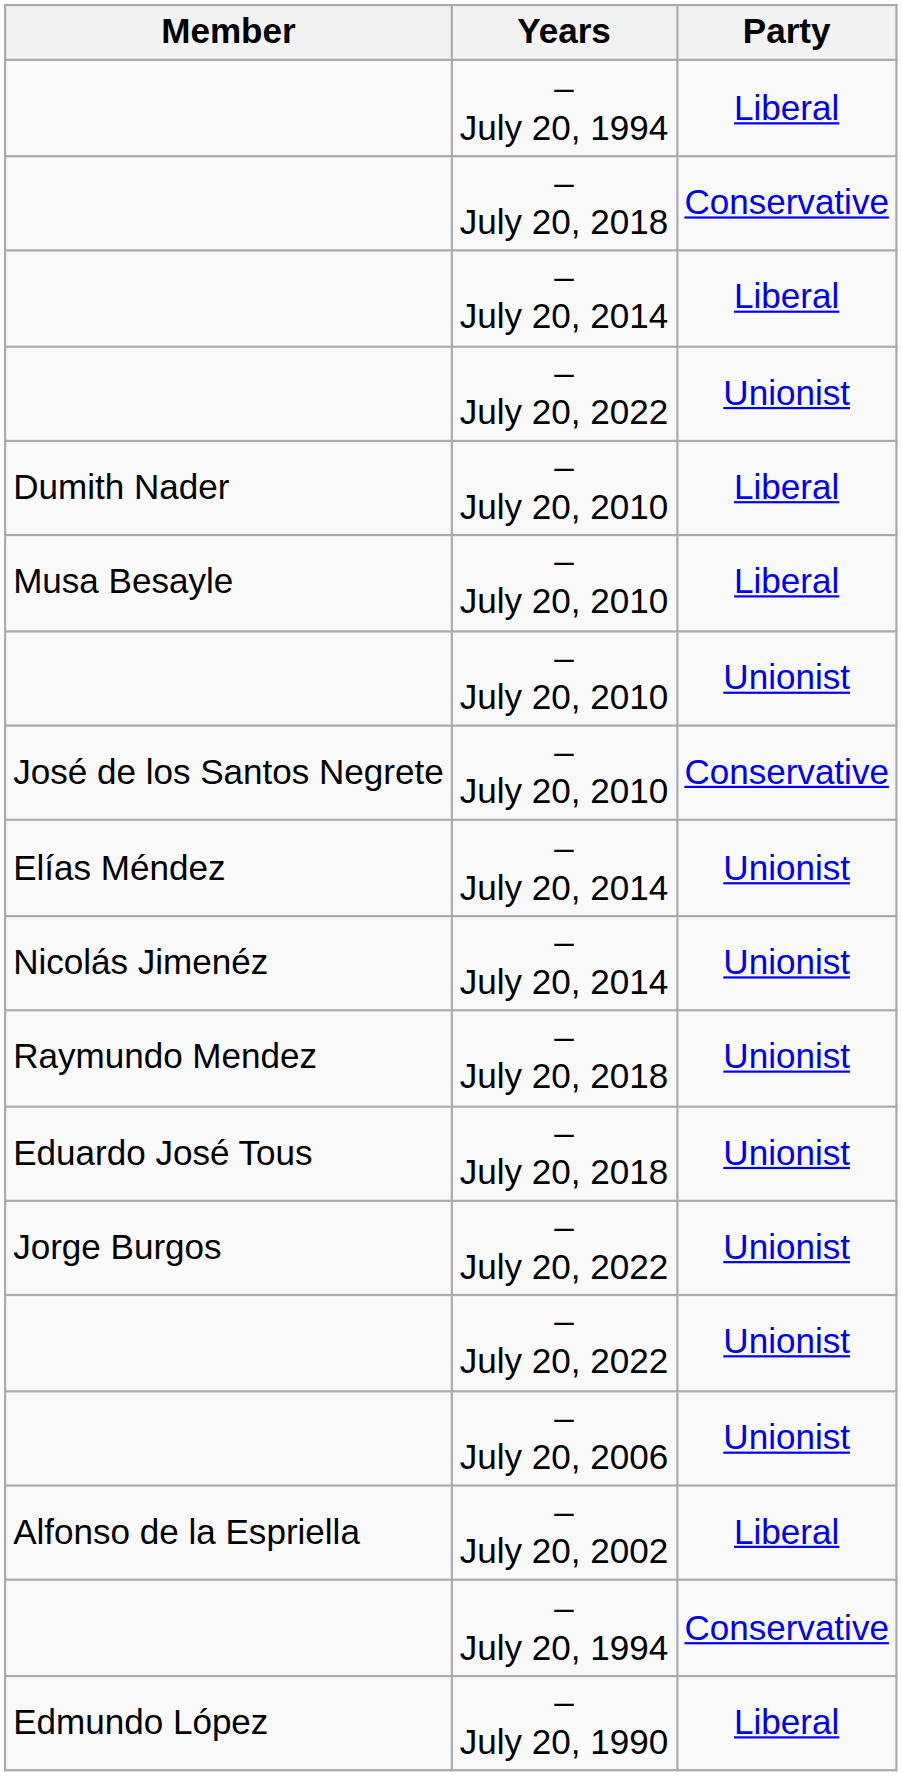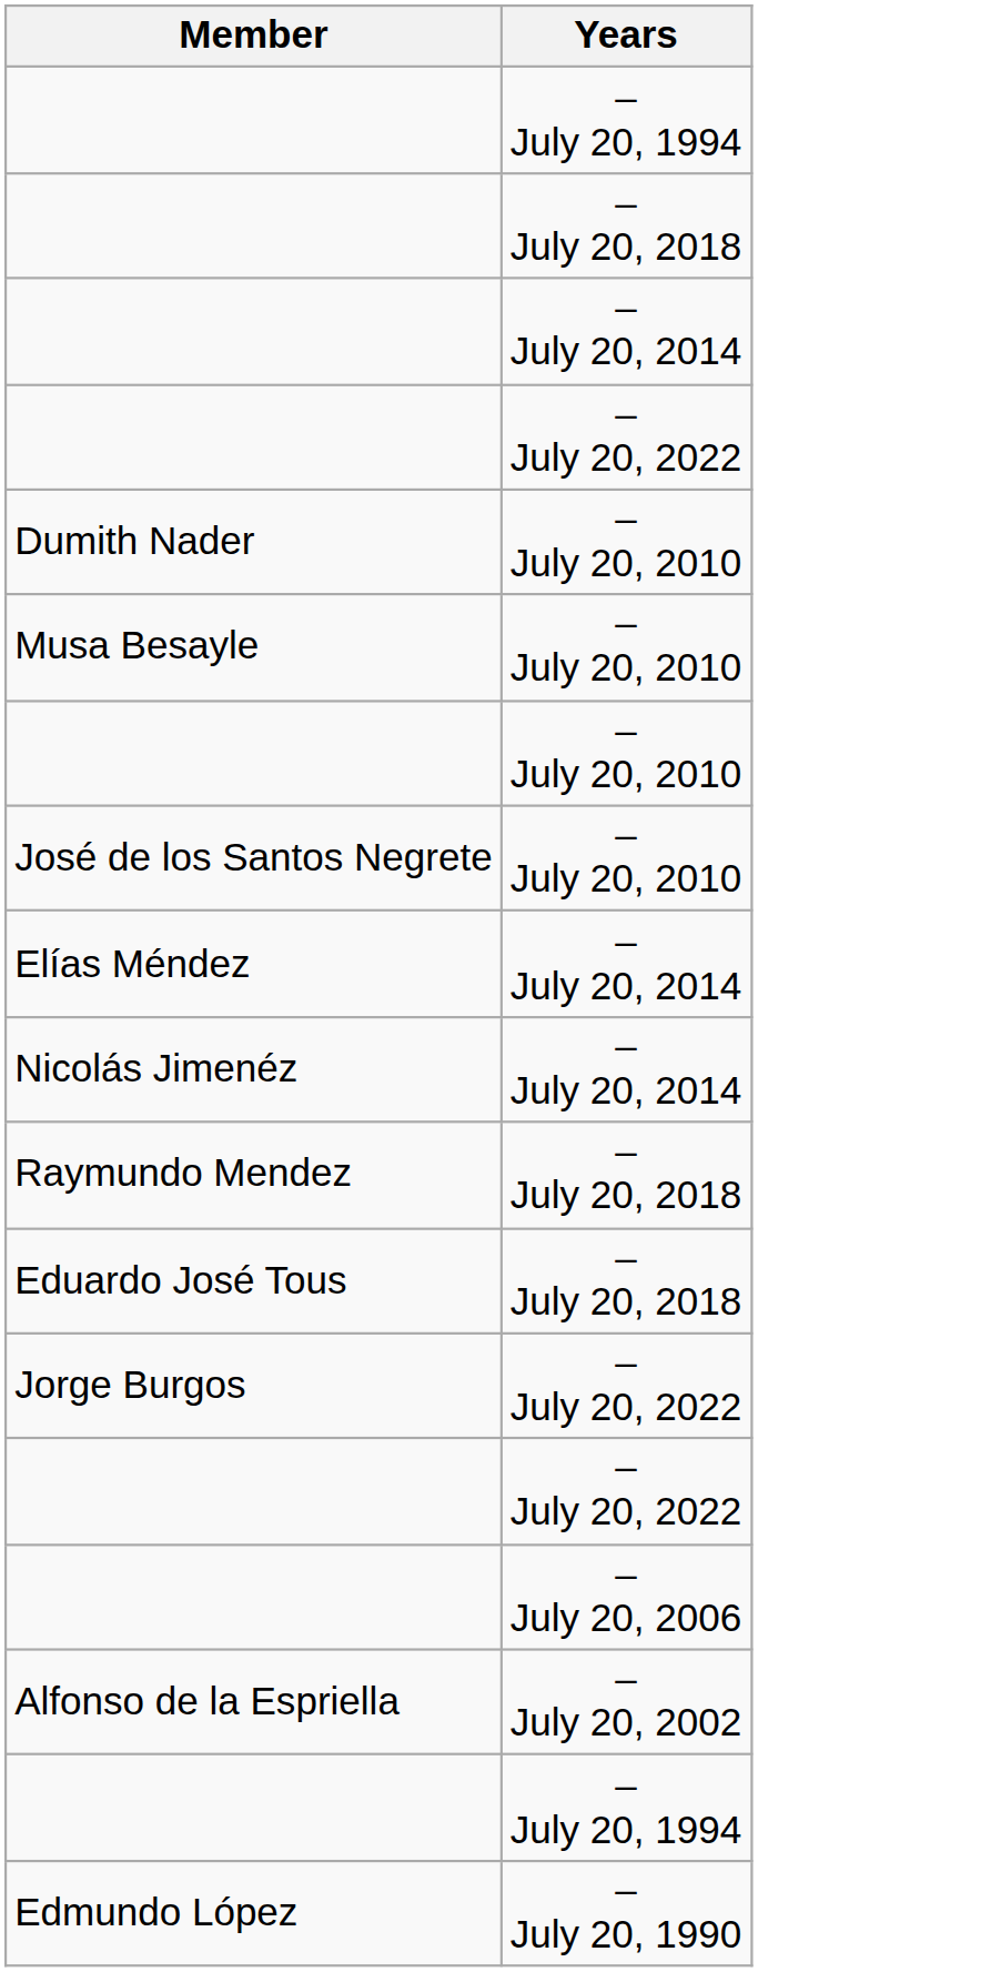 <table class="wikitable sortable" style="text-align:center">
 <tr>
 <th>Member</th>
 <th>Years</th>
-<th>Party</th>
 </tr>
 <tr>
 <td nowrap align=left></td>
 <td nowrap> –<br>July 20, 1994</td>
-<td><a href='#'>Liberal</a></td>
 </tr>
 <tr>
 <td nowrap align=left></td>
 <td nowrap> –<br>July 20, 2018</td>
-<td><a href='#'>Conservative</a></td>
 </tr>
 <tr>
 <td nowrap align=left></td>
 <td nowrap> –<br>July 20, 2014</td>
-<td><a href='#'>Liberal</a></td>
 </tr>
 <tr>
 <td nowrap align=left></td>
 <td nowrap> –<br>July 20, 2022</td>
-<td><a href='#'>Unionist</a></td>
 </tr>
 <tr>
 <td nowrap align=left>Dumith Nader</td>
 <td nowrap> –<br>July 20, 2010</td>
-<td><a href='#'>Liberal</a></td>
 </tr>
 <tr>
 <td nowrap align=left>Musa Besayle</td>
 <td nowrap> –<br>July 20, 2010</td>
-<td><a href='#'>Liberal</a></td>
 </tr>
 <tr>
 <td nowrap align=left></td>
 <td nowrap> –<br>July 20, 2010</td>
-<td><a href='#'>Unionist</a></td>
 </tr>
 <tr>
 <td nowrap align=left>José de los Santos Negrete</td>
 <td nowrap> –<br>July 20, 2010</td>
-<td><a href='#'>Conservative</a></td>
 </tr>
 <tr>
 <td nowrap align=left>Elías Méndez</td>
 <td nowrap> –<br>July 20, 2014</td>
-<td><a href='#'>Unionist</a></td>
 </tr>
 <tr>
 <td nowrap align=left>Nicolás Jimenéz</td>
 <td nowrap> –<br>July 20, 2014</td>
-<td><a href='#'>Unionist</a></td>
 </tr>
 <tr>
 <td nowrap align=left>Raymundo Mendez</td>
 <td nowrap> –<br>July 20, 2018</td>
-<td><a href='#'>Unionist</a></td>
 </tr>
 <tr>
 <td nowrap align=left>Eduardo José Tous</td>
 <td nowrap> –<br>July 20, 2018</td>
-<td><a href='#'>Unionist</a></td>
 </tr>
 <tr>
 <td nowrap align=left>Jorge Burgos</td>
 <td nowrap> –<br>July 20, 2022</td>
-<td><a href='#'>Unionist</a></td>
 </tr>
 <tr>
 <td nowrap align=left></td>
 <td nowrap> –<br>July 20, 2022</td>
-<td><a href='#'>Unionist</a></td>
 </tr>
 <tr>
 <td nowrap align=left></td>
 <td nowrap> –<br>July 20, 2006</td>
-<td><a href='#'>Unionist</a></td>
 </tr>
 <tr>
 <td nowrap align=left>Alfonso de la Espriella</td>
 <td nowrap> –<br>July 20, 2002</td>
-<td><a href='#'>Liberal</a></td>
 </tr>
 <tr>
 <td nowrap align=left></td>
 <td nowrap> –<br>July 20, 1994</td>
-<td><a href='#'>Conservative</a></td>
 </tr>
 <tr>
 <td nowrap align=left>Edmundo López</td>
 <td nowrap> –<br>July 20, 1990</td>
-<td><a href='#'>Liberal</a></td>
 </tr>
 </table>
